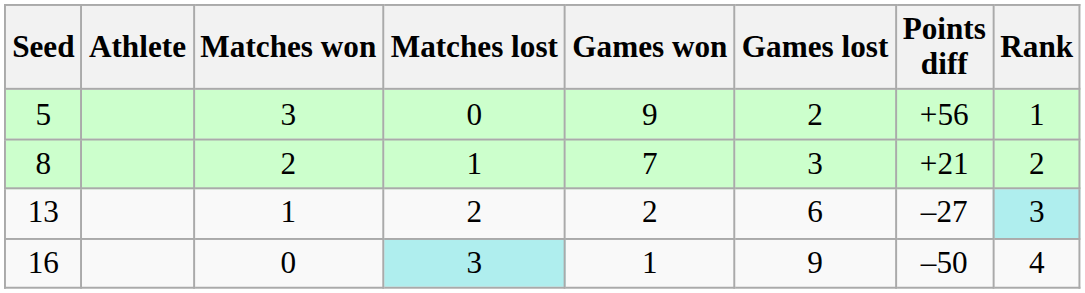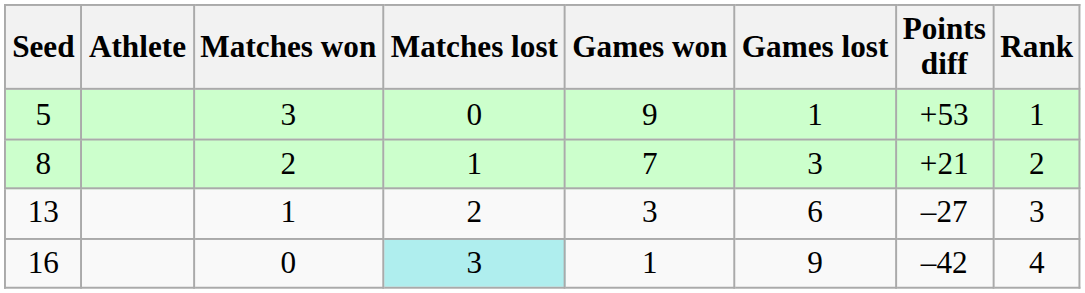 <table class="wikitable">
 <tr>
 <th>Seed</th>
 <th>Athlete</th>
 <th>Matches won</th>
 <th>Matches lost</th>
 <th>Games won</th>
 <th>Games lost</th>
 <th>Points<br>diff</th>
 <th>Rank</th>
 </tr>
 <tr bgcolor="#ccffcc">
 <td align="center">5</td>
 <td></td>
 <td align="center">3</td>
 <td align="center">0</td>
 <td align="center">9</td>
-<td align="center">2</td>
-<td align="center">+56</td>
+<td align="center">1</td>
+<td align="center">+53</td>
 <td align="center">1</td>
 </tr>
 <tr bgcolor="#ccffcc">
 <td align="center">8</td>
 <td></td>
 <td align="center">2</td>
 <td align="center">1</td>
 <td align="center">7</td>
 <td align="center">3</td>
 <td align="center">+21</td>
 <td align="center">2</td>
 </tr>
 <tr>
 <td align="center">13</td>
 <td></td>
 <td align="center">1</td>
 <td align="center">2</td>
-<td align="center">2</td>
+<td align="center">3</td>
 <td align="center">6</td>
 <td align="center">–27</td>
-<td align="center" style="background: paleturquoise;">3</td>
+<td align="center">3</td>
 </tr>
 <tr>
 <td align="center">16</td>
 <td></td>
 <td align="center">0</td>
 <td align="center" style="background: paleturquoise;">3</td>
 <td align="center">1</td>
 <td align="center">9</td>
-<td align="center">–50</td>
+<td align="center">–42</td>
 <td align="center">4</td>
 </tr>
 </table>
